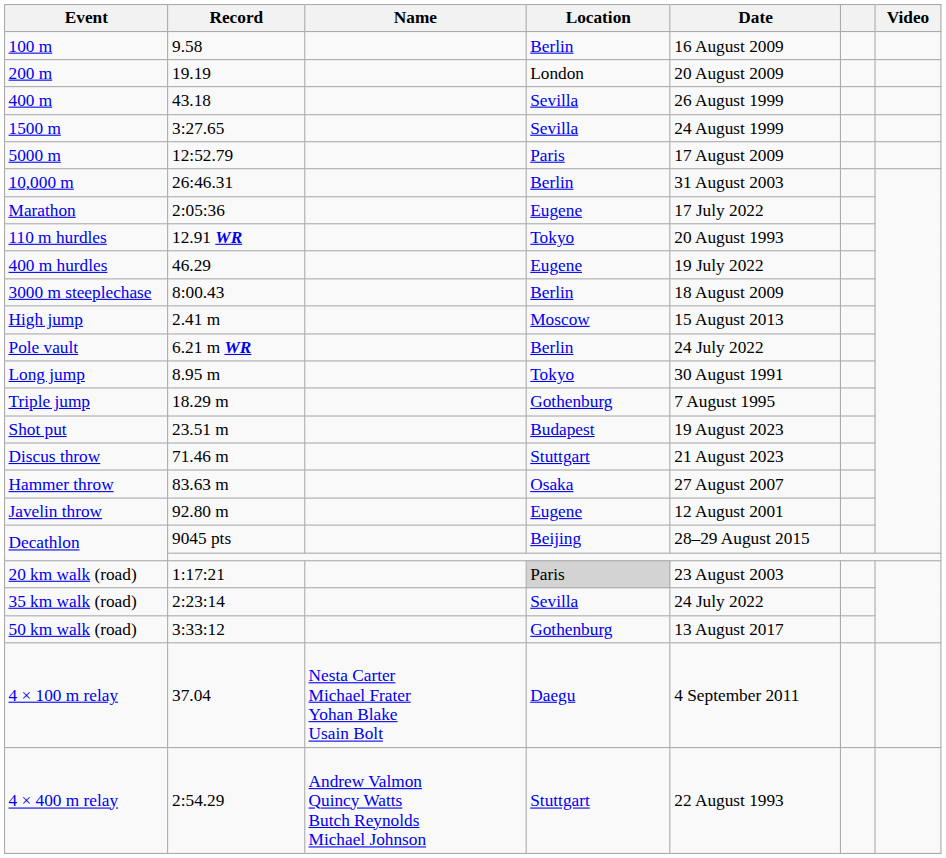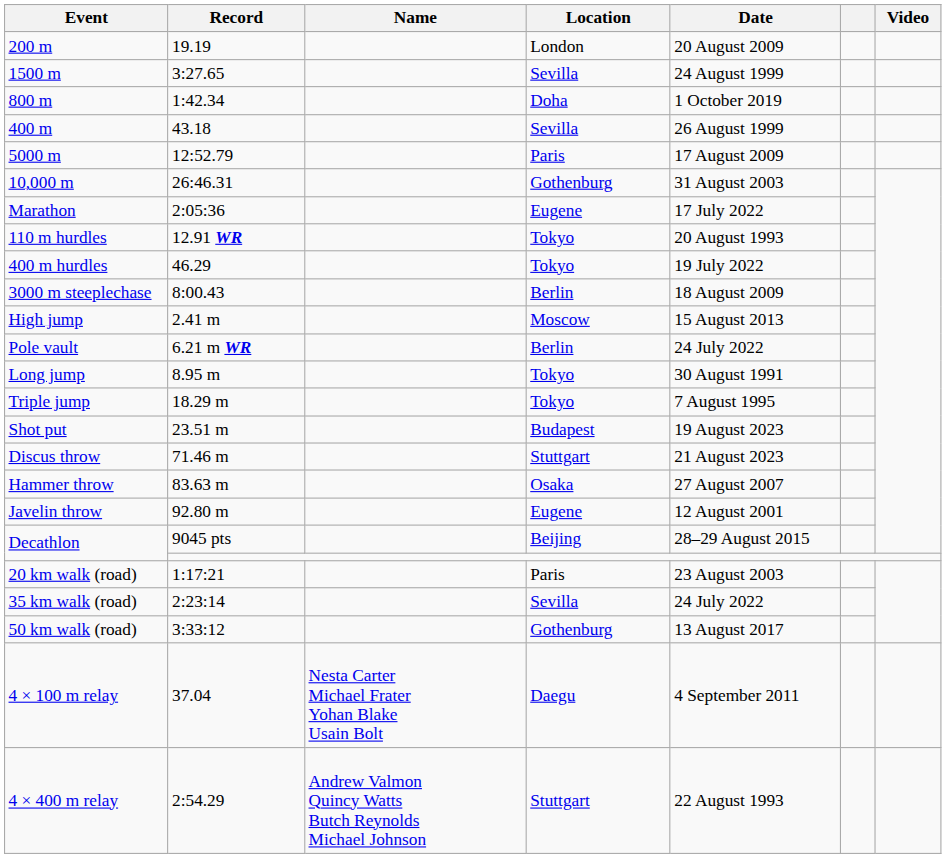 <table class="wikitable unsortable">
 <tr>
 <th width=9%>Event</th>
 <th width=8%>Record</th>
 <th width=13%>Name</th>
 <th width=7%>Location</th>
 <th width=10%>Date</th>
 <th width=2%></th>
 <th width=2%>Video</th>
 </tr>
 <tr>
-<td><a href='#'>100 m</a></td>
-<td>9.58  </td>
-<td></td>
-<td> <a href='#'>Berlin</a></td>
-<td>16 August 2009</td>
-<td></td>
-<td></td>
-</tr>
-<tr>
 <td><a href='#'>200 m</a></td>
 <td>19.19  </td>
 <td></td>
 <td> London</td>
 <td>20 August 2009</td>
 <td></td>
 <td></td>
 </tr>
 <tr>
+<td><a href='#'>1500 m</a></td>
+<td>3:27.65</td>
+<td></td>
+<td> <a href='#'>Sevilla</a></td>
+<td>24 August 1999</td>
+<td></td>
+<td></td>
+</tr>
+<tr>
+<td><a href='#'>800 m</a></td>
+<td>1:42.34</td>
+<td></td>
+<td> <a href='#'>Doha</a></td>
+<td>1 October 2019</td>
+<td></td>
+<td></td>
+</tr>
+<tr>
 <td><a href='#'>400 m</a></td>
 <td>43.18 <em></em></td>
 <td></td>
 <td> <a href='#'>Sevilla</a></td>
 <td>26 August 1999</td>
-<td></td>
-<td></td>
-</tr>
-<tr>
-<td><a href='#'>1500 m</a></td>
-<td>3:27.65</td>
-<td></td>
-<td> <a href='#'>Sevilla</a></td>
-<td>24 August 1999</td>
 <td></td>
 <td></td>
 </tr>
 <tr>
 <td><a href='#'>5000 m</a></td>
 <td>12:52.79</td>
 <td></td>
 <td> <a href='#'>Paris</a></td>
 <td>17 August 2009</td>
 <td></td>
 <td></td>
 </tr>
 <tr>
 <td><a href='#'>10,000 m</a></td>
 <td>26:46.31</td>
 <td></td>
-<td> <a href='#'>Berlin</a></td>
+<td> <a href='#'>Gothenburg</a></td>
 <td>31 August 2003</td>
 <td></td>
 </tr>
 <tr>
 <td><a href='#'>Marathon</a></td>
 <td>2:05:36</td>
 <td></td>
 <td> <a href='#'>Eugene</a></td>
 <td>17 July 2022</td>
 <td></td>
 </tr>
 <tr>
 <td><a href='#'>110 m hurdles</a></td>
 <td>12.91  <strong><em><a href='#'>WR</a></em></strong></td>
 <td></td>
 <td> <a href='#'>Tokyo</a></td>
 <td>20 August 1993</td>
 <td></td>
 </tr>
 <tr>
 <td><a href='#'>400 m hurdles</a></td>
 <td>46.29</td>
 <td></td>
-<td> <a href='#'>Eugene</a></td>
+<td> <a href='#'>Tokyo</a></td>
 <td>19 July 2022</td>
 <td></td>
 </tr>
 <tr>
 <td><a href='#'>3000 m steeplechase</a></td>
 <td>8:00.43</td>
 <td></td>
 <td> <a href='#'>Berlin</a></td>
 <td>18 August 2009</td>
 <td></td>
 </tr>
 <tr>
 <td><a href='#'>High jump</a></td>
 <td>2.41 m</td>
 <td></td>
 <td> <a href='#'>Moscow</a></td>
 <td>15 August 2013</td>
 <td></td>
 </tr>
 <tr>
 <td><a href='#'>Pole vault</a></td>
 <td>6.21 m <strong><em><a href='#'>WR</a></em></strong></td>
 <td></td>
 <td> <a href='#'>Berlin</a></td>
 <td>24 July 2022</td>
 <td></td>
 </tr>
 <tr>
 <td><a href='#'>Long jump</a></td>
 <td>8.95 m  </td>
 <td></td>
 <td> <a href='#'>Tokyo</a></td>
 <td>30 August 1991</td>
 <td></td>
 </tr>
 <tr>
 <td><a href='#'>Triple jump</a></td>
 <td>18.29 m  </td>
 <td></td>
-<td> <a href='#'>Gothenburg</a></td>
+<td> <a href='#'>Tokyo</a></td>
 <td>7 August 1995</td>
 <td></td>
 </tr>
 <tr>
 <td><a href='#'>Shot put</a></td>
 <td>23.51 m</td>
 <td></td>
 <td> <a href='#'>Budapest</a></td>
 <td>19 August 2023</td>
 <td></td>
 </tr>
 <tr>
 <td><a href='#'>Discus throw</a></td>
 <td>71.46 m</td>
 <td></td>
 <td> <a href='#'>Stuttgart</a></td>
 <td>21 August 2023</td>
 <td></td>
 </tr>
 <tr>
 <td><a href='#'>Hammer throw</a></td>
 <td>83.63 m</td>
 <td></td>
 <td> <a href='#'>Osaka</a></td>
 <td>27 August 2007</td>
 <td></td>
 </tr>
 <tr>
 <td><a href='#'>Javelin throw</a></td>
 <td>92.80 m</td>
 <td></td>
 <td> <a href='#'>Eugene</a></td>
 <td>12 August 2001</td>
 <td></td>
 </tr>
 <tr>
 <td rowspan=2><a href='#'>Decathlon</a></td>
 <td>9045 pts <em></em></td>
 <td></td>
 <td> <a href='#'>Beijing</a></td>
 <td>28–29 August 2015</td>
 <td></td>
 </tr>
 <tr>
 <td colspan=6></td>
 </tr>
 <tr>
 <td><a href='#'>20 km walk</a> (road)</td>
 <td>1:17:21 <em></em></td>
 <td></td>
-<td style="background: lightgrey;"> Paris</td>
+<td> Paris</td>
 <td>23 August 2003</td>
 <td></td>
 </tr>
 <tr>
 <td><a href='#'>35 km walk</a> (road)</td>
 <td>2:23:14</td>
 <td></td>
 <td> <a href='#'>Sevilla</a></td>
 <td>24 July 2022</td>
 <td></td>
 </tr>
 <tr>
 <td><a href='#'>50 km walk</a> (road)</td>
 <td>3:33:12</td>
 <td></td>
 <td> <a href='#'>Gothenburg</a></td>
 <td>13 August 2017</td>
 <td></td>
 </tr>
 <tr>
 <td><a href='#'>4 × 100 m relay</a></td>
 <td>37.04</td>
 <td><br> <a href='#'>Nesta Carter</a><br><a href='#'>Michael Frater</a><br><a href='#'>Yohan Blake</a><br><a href='#'>Usain Bolt</a></td>
 <td> <a href='#'>Daegu</a></td>
 <td>4 September 2011</td>
 <td></td>
 <td></td>
 </tr>
 <tr>
 <td><a href='#'>4 × 400 m relay</a></td>
 <td>2:54.29  </td>
 <td><br> <a href='#'>Andrew Valmon</a><br> <a href='#'>Quincy Watts</a><br><a href='#'>Butch Reynolds</a><br><a href='#'>Michael Johnson</a></td>
 <td> <a href='#'>Stuttgart</a></td>
 <td>22 August 1993</td>
 <td></td>
 <td></td>
 </tr>
 </table>
